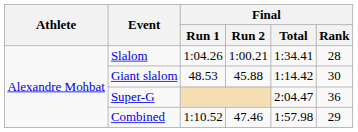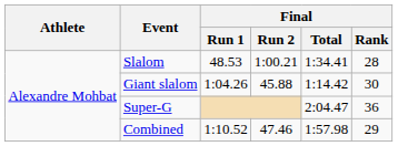 <table class="wikitable">
 <tr>
 <th rowspan="2">Athlete</th>
 <th rowspan="2">Event</th>
 <th colspan="4">Final</th>
 </tr>
 <tr>
 <th>Run 1</th>
 <th>Run 2</th>
 <th>Total</th>
 <th>Rank</th>
 </tr>
 <tr>
 <td rowspan=4><a href='#'>Alexandre Mohbat</a></td>
 <td><a href='#'>Slalom</a></td>
-<td align="center">1:04.26</td>
+<td align="center">48.53</td>
 <td align="center">1:00.21</td>
 <td align="center">1:34.41</td>
 <td align="center">28</td>
 </tr>
 <tr>
 <td><a href='#'>Giant slalom</a></td>
-<td align="center">48.53</td>
+<td align="center">1:04.26</td>
 <td align="center">45.88</td>
 <td align="center">1:14.42</td>
 <td align="center">30</td>
 </tr>
 <tr>
 <td><a href='#'>Super-G</a></td>
 <td colspan=2 bgcolor="wheat"></td>
 <td align="center">2:04.47</td>
 <td align="center">36</td>
 </tr>
 <tr>
 <td><a href='#'>Combined</a></td>
 <td align="center">1:10.52</td>
 <td align="center">47.46</td>
 <td align="center">1:57.98</td>
 <td align="center">29</td>
 </tr>
 </table>
